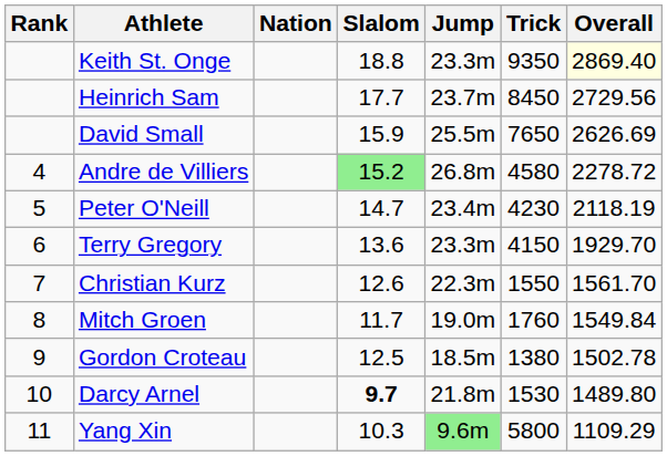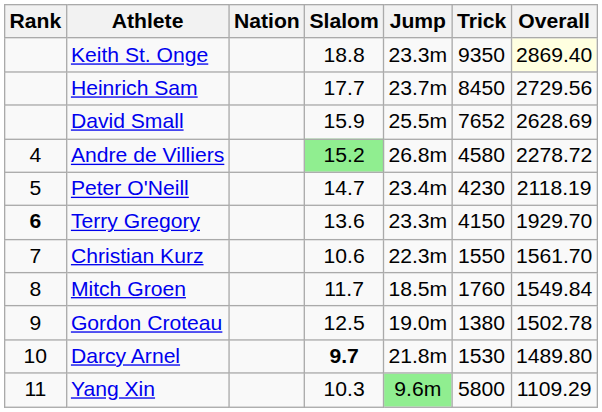 <table class="wikitable sortable" style="text-align:center">
 <tr>
 <th>Rank</th>
 <th>Athlete</th>
 <th>Nation</th>
 <th>Slalom</th>
 <th>Jump</th>
 <th>Trick</th>
 <th>Overall</th>
 </tr>
 <tr>
 <td></td>
 <td align=left><a href='#'>Keith St. Onge</a></td>
 <td align=left></td>
 <td>18.8</td>
 <td>23.3m</td>
 <td>9350</td>
 <td style="background: lightyellow;">2869.40</td>
 </tr>
 <tr>
 <td></td>
 <td align=left><a href='#'>Heinrich Sam</a></td>
 <td align=left></td>
 <td>17.7</td>
 <td>23.7m</td>
 <td>8450</td>
 <td>2729.56</td>
 </tr>
 <tr>
 <td></td>
 <td align=left><a href='#'>David Small</a></td>
 <td align=left></td>
 <td>15.9</td>
 <td>25.5m</td>
-<td>7650</td>
-<td>2626.69</td>
+<td>7652</td>
+<td>2628.69</td>
 </tr>
 <tr>
 <td>4</td>
 <td align=left><a href='#'>Andre de Villiers</a></td>
 <td align=left></td>
 <td style="background: lightgreen;">15.2</td>
 <td>26.8m</td>
 <td>4580</td>
 <td>2278.72</td>
 </tr>
 <tr>
 <td>5</td>
 <td align=left><a href='#'>Peter O'Neill</a></td>
 <td align=left></td>
 <td>14.7</td>
 <td>23.4m</td>
 <td>4230</td>
 <td>2118.19</td>
 </tr>
 <tr>
-<td>6</td>
+<td><strong>6</strong></td>
 <td align=left><a href='#'>Terry Gregory</a></td>
 <td align=left></td>
 <td>13.6</td>
 <td>23.3m</td>
 <td>4150</td>
 <td>1929.70</td>
 </tr>
 <tr>
 <td>7</td>
 <td align=left><a href='#'>Christian Kurz</a></td>
 <td align=left></td>
-<td>12.6</td>
+<td>10.6</td>
 <td>22.3m</td>
 <td>1550</td>
 <td>1561.70</td>
 </tr>
 <tr>
 <td>8</td>
 <td align=left><a href='#'>Mitch Groen</a></td>
 <td align=left></td>
 <td>11.7</td>
-<td>19.0m</td>
+<td>18.5m</td>
 <td>1760</td>
 <td>1549.84</td>
 </tr>
 <tr>
 <td>9</td>
 <td align=left><a href='#'>Gordon Croteau</a></td>
 <td align=left></td>
 <td>12.5</td>
-<td>18.5m</td>
+<td>19.0m</td>
 <td>1380</td>
 <td>1502.78</td>
 </tr>
 <tr>
 <td>10</td>
 <td align=left><a href='#'>Darcy Arnel</a></td>
 <td align=left></td>
 <td><strong>9.7</strong></td>
 <td>21.8m</td>
 <td>1530</td>
 <td>1489.80</td>
 </tr>
 <tr>
 <td>11</td>
 <td align=left><a href='#'>Yang Xin</a></td>
 <td align=left></td>
 <td>10.3</td>
 <td style="background: lightgreen;">9.6m</td>
 <td>5800</td>
 <td>1109.29</td>
 </tr>
 </table>
